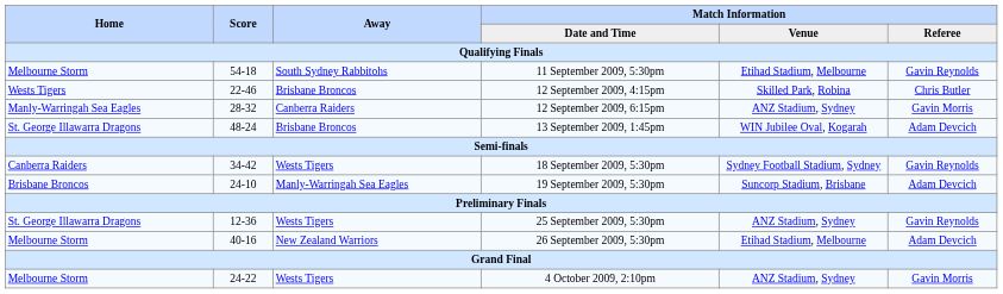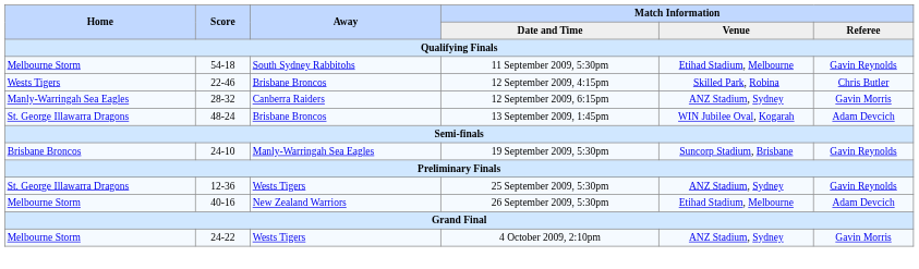 <table border="1" cellpadding="3" cellspacing="0" style="border-collapse:collapse; font-size:90%; text-align:center; width:100%;">
 <tr style="background:#c1d8ff;">
 <th rowspan="2" style="width:21%;">Home</th>
 <th rowspan="2" style="width:6%;">Score</th>
 <th rowspan="2" style="width:21%;">Away</th>
 <th colspan=3>Match Information</th>
 </tr>
 <tr style="background:#efefef;">
 <th width=24%>Date and Time</th>
 <th width=17%>Venue</th>
 <th width=11%>Referee</th>
 </tr>
 <tr style="background:#d0e7ff;">
 <td colspan=6><strong>Qualifying Finals</strong></td>
 </tr>
 <tr style="background:#f5faff;">
 <td align=left> <a href='#'>Melbourne Storm</a></td>
 <td>54-18</td>
 <td align=left> <a href='#'>South Sydney Rabbitohs</a></td>
 <td>11 September 2009, 5:30pm</td>
 <td><a href='#'>Etihad Stadium</a>, <a href='#'>Melbourne</a></td>
 <td><a href='#'>Gavin Reynolds</a></td>
 </tr>
 <tr style="background:#f5faff;">
 <td align=left> <a href='#'>Wests Tigers</a></td>
 <td>22-46</td>
 <td align=left> <a href='#'>Brisbane Broncos</a></td>
 <td>12 September 2009, 4:15pm</td>
 <td><a href='#'>Skilled Park</a>, <a href='#'>Robina</a></td>
 <td><a href='#'>Chris Butler</a></td>
 </tr>
 <tr style="background:#f5faff;">
 <td align=left> <a href='#'>Manly-Warringah Sea Eagles</a></td>
 <td>28-32</td>
 <td align=left> <a href='#'>Canberra Raiders</a></td>
 <td>12 September 2009, 6:15pm</td>
 <td><a href='#'>ANZ Stadium</a>, <a href='#'>Sydney</a></td>
 <td><a href='#'>Gavin Morris</a></td>
 </tr>
 <tr style="background:#f5faff;">
 <td align=left> <a href='#'>St. George Illawarra Dragons</a></td>
 <td>48-24</td>
 <td align=left> <a href='#'>Brisbane Broncos</a></td>
 <td>13 September 2009, 1:45pm</td>
 <td><a href='#'>WIN Jubilee Oval</a>, <a href='#'>Kogarah</a></td>
 <td><a href='#'>Adam Devcich</a></td>
 </tr>
 <tr style="background:#d0e7ff;">
 <td colspan=6><strong>Semi-finals</strong></td>
 </tr>
 <tr style="background:#f5faff;">
-<td align=left> <a href='#'>Canberra Raiders</a></td>
-<td>34-42</td>
-<td align=left> <a href='#'>Wests Tigers</a></td>
-<td>18 September 2009, 5:30pm</td>
-<td><a href='#'>Sydney Football Stadium</a>, <a href='#'>Sydney</a></td>
-<td><a href='#'>Gavin Reynolds</a></td>
-</tr>
-<tr style="background:#f5faff;">
 <td align=left> <a href='#'>Brisbane Broncos</a></td>
 <td>24-10</td>
 <td align=left> <a href='#'>Manly-Warringah Sea Eagles</a></td>
 <td>19 September 2009, 5:30pm</td>
 <td><a href='#'>Suncorp Stadium</a>, <a href='#'>Brisbane</a></td>
-<td><a href='#'>Adam Devcich</a></td>
+<td><a href='#'>Gavin Reynolds</a></td>
 </tr>
 <tr style="background:#d0e7ff;">
 <td colspan=6><strong>Preliminary Finals</strong></td>
 </tr>
 <tr style="background:#f5faff;">
 <td align=left> <a href='#'>St. George Illawarra Dragons</a></td>
 <td>12-36</td>
 <td align=left> <a href='#'>Wests Tigers</a></td>
 <td>25 September 2009, 5:30pm</td>
 <td><a href='#'>ANZ Stadium</a>, <a href='#'>Sydney</a></td>
 <td><a href='#'>Gavin Reynolds</a></td>
 </tr>
 <tr style="background:#f5faff;">
 <td align=left> <a href='#'>Melbourne Storm</a></td>
 <td>40-16</td>
 <td align=left> <a href='#'>New Zealand Warriors</a></td>
 <td>26 September 2009, 5:30pm</td>
 <td><a href='#'>Etihad Stadium</a>, <a href='#'>Melbourne</a></td>
 <td><a href='#'>Adam Devcich</a></td>
 </tr>
 <tr style="background:#d0e7ff;">
 <td colspan=6><strong>Grand Final</strong></td>
 </tr>
 <tr style="background:#f5faff;">
 <td align=left> <a href='#'>Melbourne Storm</a></td>
 <td>24-22</td>
 <td align=left> <a href='#'>Wests Tigers</a></td>
 <td>4 October 2009, 2:10pm</td>
 <td><a href='#'>ANZ Stadium</a>, <a href='#'>Sydney</a></td>
 <td><a href='#'>Gavin Morris</a></td>
 </tr>
 </table>
